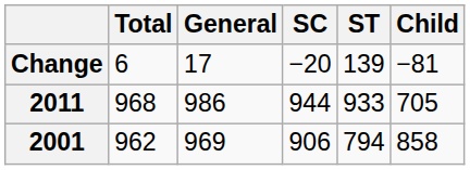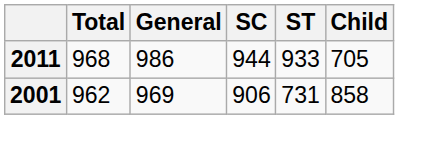 <table class="wikitable">
 <tr>
 <th></th>
 <th>Total</th>
 <th>General</th>
 <th>SC</th>
 <th>ST</th>
 <th>Child</th>
-</tr>
-<tr>
-<th>Change</th>
-<td>6</td>
-<td>17</td>
-<td>−20</td>
-<td>139</td>
-<td>−81</td>
 </tr>
 <tr>
 <th>2011</th>
 <td>968</td>
 <td>986</td>
 <td>944</td>
 <td>933</td>
 <td>705</td>
 </tr>
 <tr>
 <th>2001</th>
 <td>962</td>
 <td>969</td>
 <td>906</td>
-<td>794</td>
+<td>731</td>
 <td>858</td>
 </tr>
 </table>
